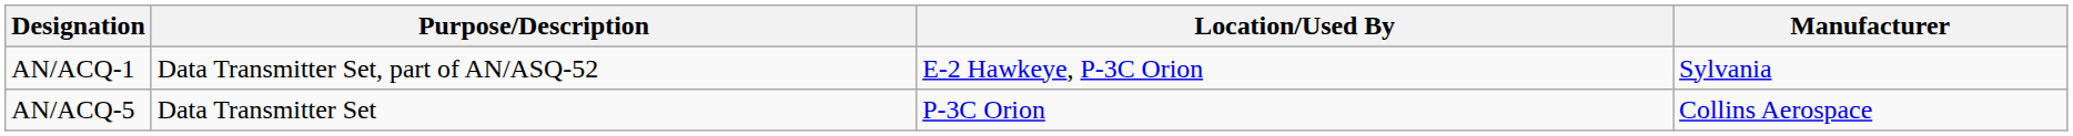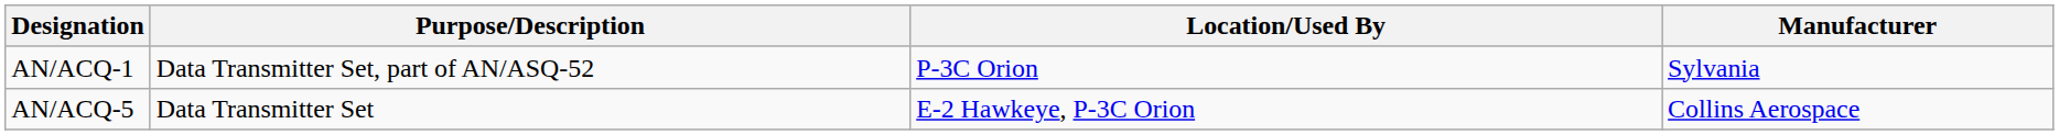 <table class="wikitable sortable">
 <tr>
 <th scope="col">Designation</th>
 <th scope="col" style="width: 500px;">Purpose/Description</th>
 <th scope="col" style="width: 500px;">Location/Used By</th>
 <th scope="col" style="width: 250px;">Manufacturer</th>
 </tr>
 <tr>
 <td>AN/ACQ-1</td>
 <td>Data Transmitter Set, part of AN/ASQ-52</td>
-<td><a href='#'>E-2 Hawkeye</a>, <a href='#'>P-3C Orion</a></td>
+<td><a href='#'>P-3C Orion</a></td>
 <td><a href='#'>Sylvania</a></td>
 </tr>
 <tr>
 <td>AN/ACQ-5</td>
 <td>Data Transmitter Set</td>
-<td><a href='#'>P-3C Orion</a></td>
+<td><a href='#'>E-2 Hawkeye</a>, <a href='#'>P-3C Orion</a></td>
 <td><a href='#'>Collins Aerospace</a></td>
 </tr>
 </table>
